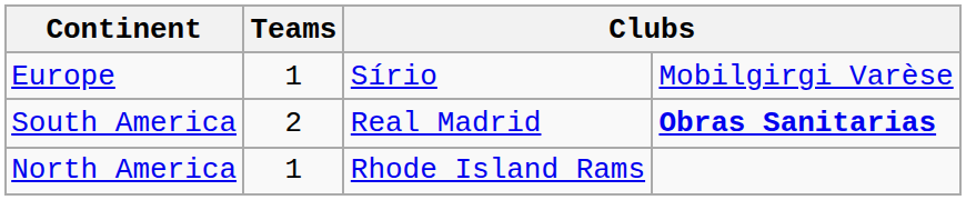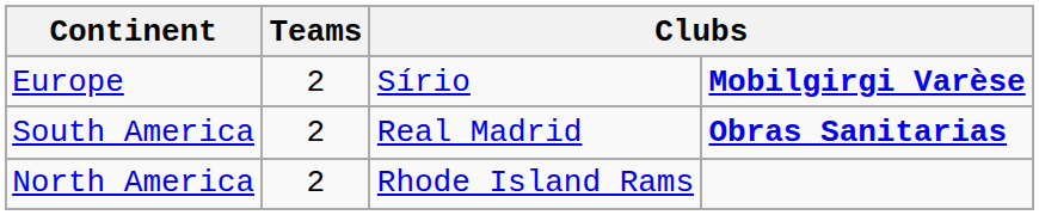 <table class="wikitable" style="margin-left:0.5em;">
 <tr>
 <th>Continent</th>
 <th>Teams</th>
 <th colspan=5>Clubs</th>
 </tr>
 <tr>
 <td><a href='#'>Europe</a></td>
-<td align=center>1</td>
+<td align=center>2</td>
 <td> <a href='#'>Sírio</a></td>
-<td> <a href='#'>Mobilgirgi Varèse</a></td>
+<td><strong> <a href='#'>Mobilgirgi Varèse</a></strong></td>
 </tr>
 <tr>
 <td><a href='#'>South America</a></td>
 <td align=center>2</td>
 <td> <a href='#'>Real Madrid</a></td>
 <td><strong> <a href='#'>Obras Sanitarias</a></strong></td>
 </tr>
 <tr>
 <td><a href='#'>North America</a></td>
-<td align=center>1</td>
+<td align=center>2</td>
 <td> <a href='#'>Rhode Island Rams</a></td>
 </tr>
 </table>
